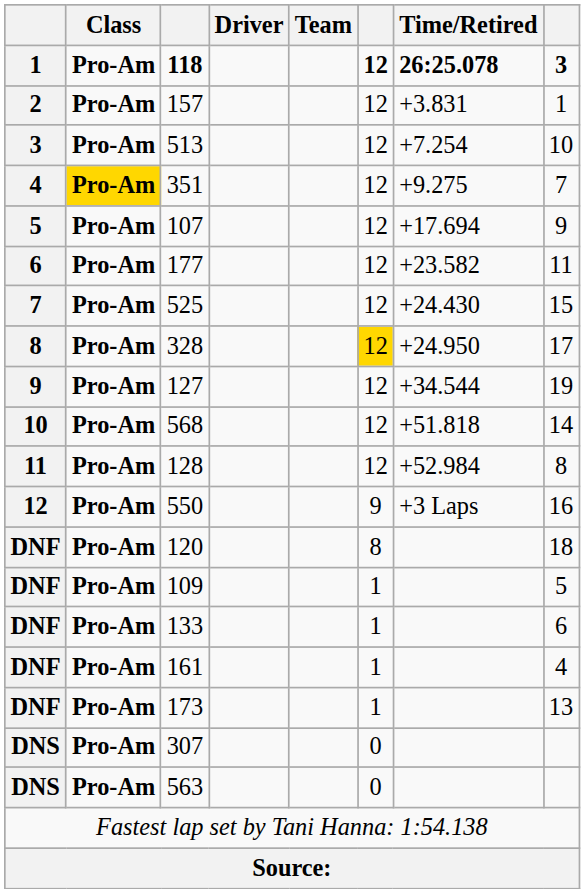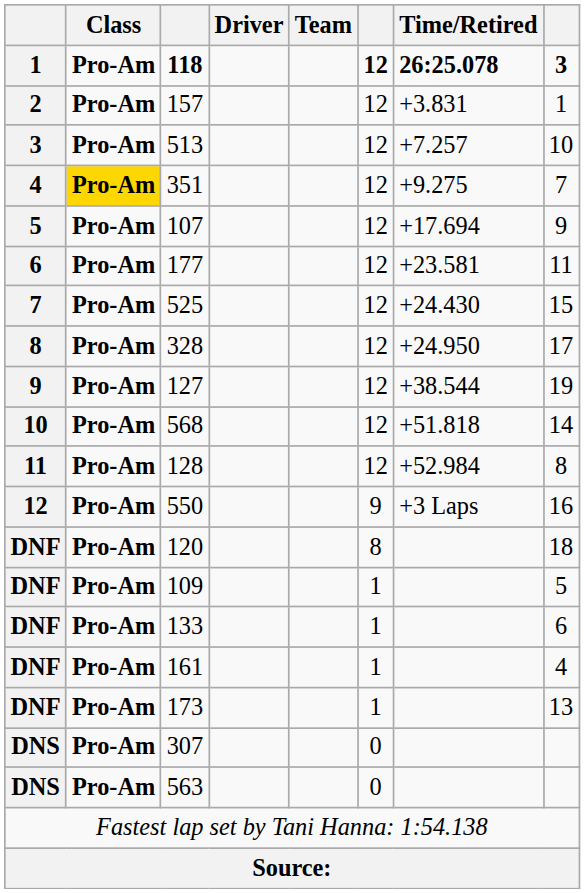 <table class="wikitable" style="font-size:90%;">
 <tr>
 <th scope="col"></th>
 <th scope="col">Class</th>
 <th scope="col"></th>
 <th scope="col">Driver</th>
 <th scope="col">Team</th>
 <th scope="col"></th>
 <th scope="col">Time/Retired</th>
 <th scope="col"></th>
 </tr>
 <tr>
 <th>1</th>
 <td align=center><strong><span>Pro-Am</span></strong></td>
 <td align=center><strong>118</strong></td>
 <td></td>
 <td></td>
 <td align=center><strong>12</strong></td>
 <td><strong>26:25.078</strong></td>
 <td align=center><strong>3</strong></td>
 </tr>
 <tr>
 <th>2</th>
 <td align=center><strong><span>Pro-Am</span></strong></td>
 <td align=center>157</td>
 <td></td>
 <td></td>
 <td align=center>12</td>
 <td>+3.831</td>
 <td align=center>1</td>
 </tr>
 <tr>
 <th>3</th>
 <td align=center><strong><span>Pro-Am</span></strong></td>
 <td align=center>513</td>
 <td></td>
 <td></td>
 <td align=center>12</td>
-<td>+7.254</td>
+<td>+7.257</td>
 <td align=center>10</td>
 </tr>
 <tr>
 <th>4</th>
 <td align=center style="background: gold;"><strong><span>Pro-Am</span></strong></td>
 <td align=center>351</td>
 <td></td>
 <td></td>
 <td align=center>12</td>
 <td>+9.275</td>
 <td align=center>7</td>
 </tr>
 <tr>
 <th>5</th>
 <td align=center><strong><span>Pro-Am</span></strong></td>
 <td align=center>107</td>
 <td></td>
 <td></td>
 <td align=center>12</td>
 <td>+17.694</td>
 <td align=center>9</td>
 </tr>
 <tr>
 <th>6</th>
 <td align=center><strong><span>Pro-Am</span></strong></td>
 <td align=center>177</td>
 <td></td>
 <td></td>
 <td align=center>12</td>
-<td>+23.582</td>
+<td>+23.581</td>
 <td align=center>11</td>
 </tr>
 <tr>
 <th>7</th>
 <td align=center><strong><span>Pro-Am</span></strong></td>
 <td align=center>525</td>
 <td></td>
 <td></td>
 <td align=center>12</td>
 <td>+24.430</td>
 <td align=center>15</td>
 </tr>
 <tr>
 <th>8</th>
 <td align=center><strong><span>Pro-Am</span></strong></td>
 <td align=center>328</td>
 <td></td>
 <td></td>
-<td align=center style="background: gold;">12</td>
+<td align=center>12</td>
 <td>+24.950</td>
 <td align=center>17</td>
 </tr>
 <tr>
 <th>9</th>
 <td align=center><strong><span>Pro-Am</span></strong></td>
 <td align=center>127</td>
 <td></td>
 <td></td>
 <td align=center>12</td>
-<td>+34.544</td>
+<td>+38.544</td>
 <td align=center>19</td>
 </tr>
 <tr>
 <th>10</th>
 <td align=center><strong><span>Pro-Am</span></strong></td>
 <td align=center>568</td>
 <td></td>
 <td></td>
 <td align=center>12</td>
 <td>+51.818</td>
 <td align=center>14</td>
 </tr>
 <tr>
 <th>11</th>
 <td align=center><strong><span>Pro-Am</span></strong></td>
 <td align=center>128</td>
 <td></td>
 <td></td>
 <td align=center>12</td>
 <td>+52.984</td>
 <td align=center>8</td>
 </tr>
 <tr>
 <th>12</th>
 <td align=center><strong><span>Pro-Am</span></strong></td>
 <td align=center>550</td>
 <td></td>
 <td></td>
 <td align=center>9</td>
 <td>+3 Laps</td>
 <td align=center>16</td>
 </tr>
 <tr>
 <th>DNF</th>
 <td align=center><strong><span>Pro-Am</span></strong></td>
 <td align=center>120</td>
 <td></td>
 <td></td>
 <td align=center>8</td>
 <td></td>
 <td align=center>18</td>
 </tr>
 <tr>
 <th>DNF</th>
 <td align=center><strong><span>Pro-Am</span></strong></td>
 <td align=center>109</td>
 <td></td>
 <td></td>
 <td align=center>1</td>
 <td></td>
 <td align=center>5</td>
 </tr>
 <tr>
 <th>DNF</th>
 <td align=center><strong><span>Pro-Am</span></strong></td>
 <td align=center>133</td>
 <td></td>
 <td></td>
 <td align=center>1</td>
 <td></td>
 <td align=center>6</td>
 </tr>
 <tr>
 <th>DNF</th>
 <td align=center><strong><span>Pro-Am</span></strong></td>
 <td align=center>161</td>
 <td></td>
 <td></td>
 <td align=center>1</td>
 <td></td>
 <td align=center>4</td>
 </tr>
 <tr>
 <th>DNF</th>
 <td align=center><strong><span>Pro-Am</span></strong></td>
 <td align=center>173</td>
 <td></td>
 <td></td>
 <td align=center>1</td>
 <td></td>
 <td align=center>13</td>
 </tr>
 <tr>
 <th>DNS</th>
 <td align=center><strong><span>Pro-Am</span></strong></td>
 <td align=center>307</td>
 <td></td>
 <td></td>
 <td align=center>0</td>
 <td></td>
 <td align=center></td>
 </tr>
 <tr>
 <th>DNS</th>
 <td align=center><strong><span>Pro-Am</span></strong></td>
 <td align=center>563</td>
 <td></td>
 <td></td>
 <td align=center>0</td>
 <td></td>
 <td align=center></td>
 </tr>
 <tr>
 <td colspan=8 align=center><em>Fastest lap set by Tani Hanna: 1:54.138</em></td>
 </tr>
 <tr>
 <th colspan=8>Source:</th>
 </tr>
 </table>
